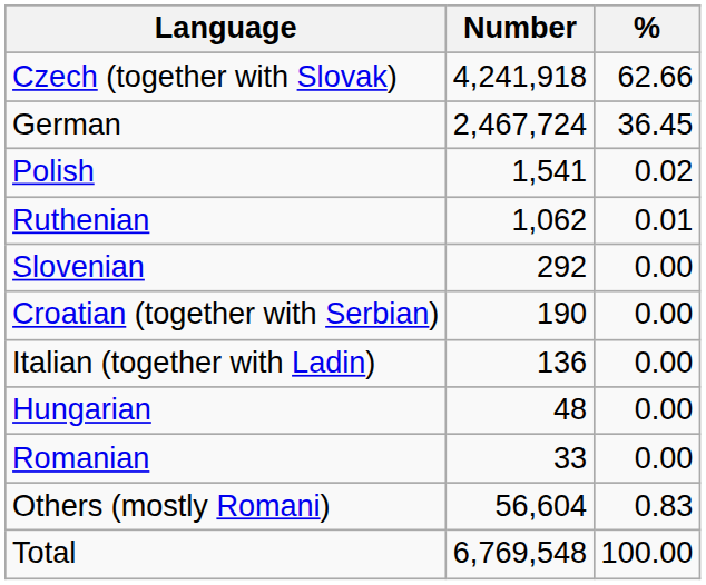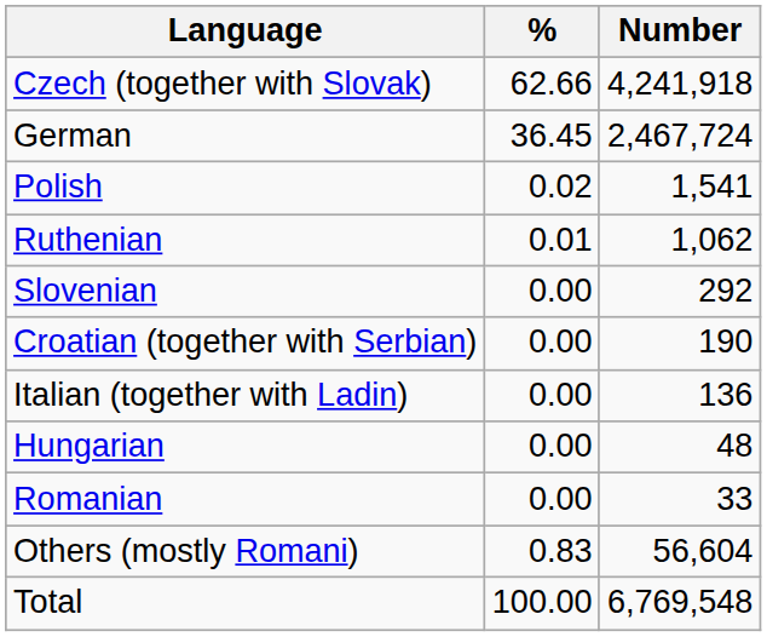 <table class="wikitable">
 <tr>
 <th>Language</th>
+<th>%</th>
 <th>Number</th>
-<th>%</th>
 </tr>
 <tr>
 <td><a href='#'>Czech</a> (together with <a href='#'>Slovak</a>)</td>
+<td align=right>62.66</td>
 <td align=right>4,241,918</td>
-<td align=right>62.66</td>
 </tr>
 <tr>
 <td>German</td>
+<td align=right>36.45</td>
 <td align=right>2,467,724</td>
-<td align=right>36.45</td>
 </tr>
 <tr>
 <td><a href='#'>Polish</a></td>
+<td align=right>0.02</td>
 <td align=right>1,541</td>
-<td align=right>0.02</td>
 </tr>
 <tr>
 <td><a href='#'>Ruthenian</a></td>
+<td align="right">0.01</td>
 <td align="right">1,062</td>
-<td align="right">0.01</td>
 </tr>
 <tr>
 <td><a href='#'>Slovenian</a></td>
+<td align=right>0.00</td>
 <td align=right>292</td>
-<td align=right>0.00</td>
 </tr>
 <tr>
 <td><a href='#'>Croatian</a> (together with <a href='#'>Serbian</a>)</td>
+<td align=right>0.00</td>
 <td align=right>190</td>
-<td align=right>0.00</td>
 </tr>
 <tr>
 <td>Italian (together with <a href='#'>Ladin</a>)</td>
+<td align=right>0.00</td>
 <td align=right>136</td>
-<td align=right>0.00</td>
 </tr>
 <tr>
 <td><a href='#'>Hungarian</a></td>
+<td align=right>0.00</td>
 <td align=right>48</td>
-<td align=right>0.00</td>
 </tr>
 <tr>
 <td><a href='#'>Romanian</a></td>
+<td align=right>0.00</td>
 <td align=right>33</td>
-<td align=right>0.00</td>
 </tr>
 <tr>
 <td>Others (mostly <a href='#'>Romani</a>)</td>
+<td align=right>0.83</td>
 <td align=right>56,604</td>
-<td align=right>0.83</td>
 </tr>
 <tr>
 <td>Total</td>
+<td align=right>100.00</td>
 <td align=right>6,769,548</td>
-<td align=right>100.00</td>
 </tr>
 </table>
